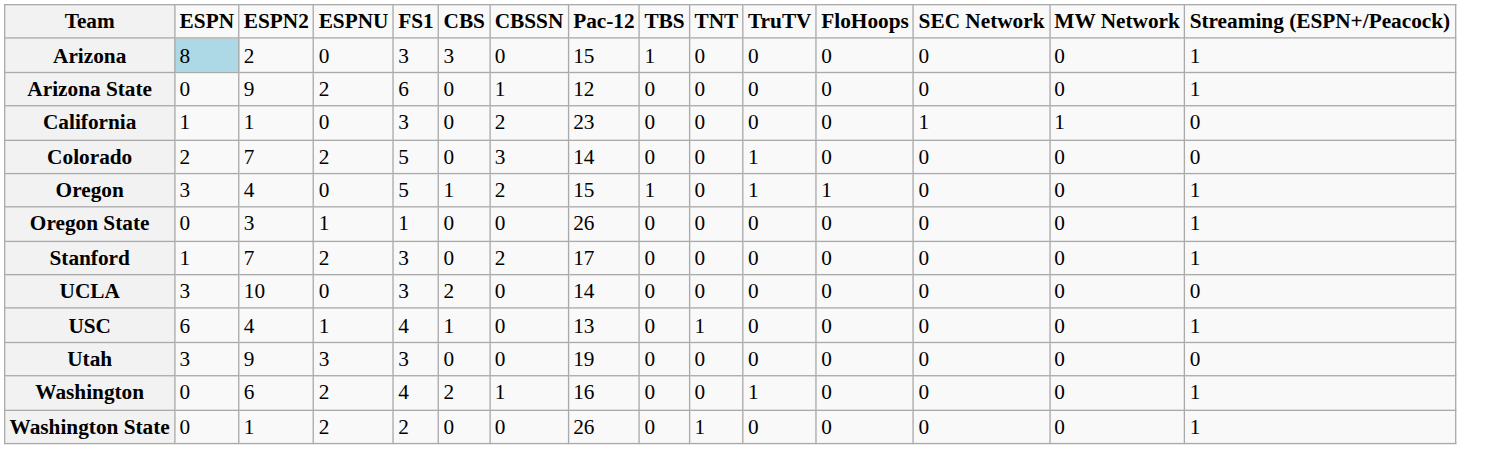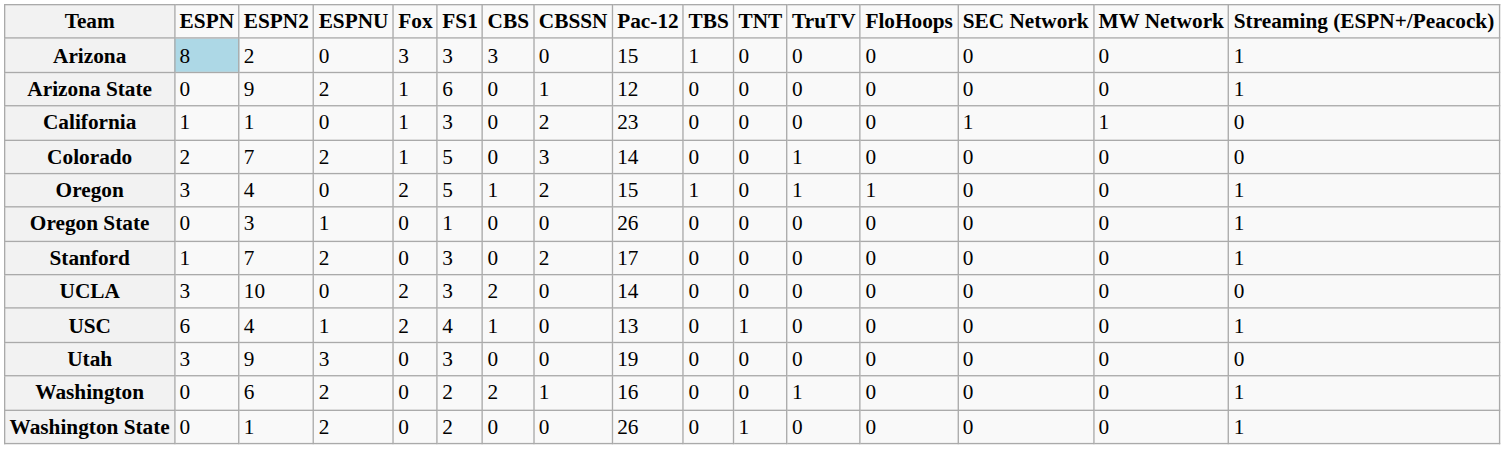 <table class="wikitable">
 <tr>
 <th>Team</th>
 <td><strong>ESPN</strong></td>
 <td><strong>ESPN2</strong></td>
 <td><strong>ESPNU</strong></td>
+<td><strong>Fox</strong></td>
 <td><strong>FS1</strong></td>
 <td><strong>CBS</strong></td>
 <td><strong>CBSSN</strong></td>
 <td><strong>Pac-12</strong></td>
 <td><strong>TBS</strong></td>
 <td><strong>TNT</strong></td>
 <td><strong>TruTV</strong></td>
 <td><strong>FloHoops</strong></td>
 <td><strong>SEC Network</strong></td>
 <td><strong>MW Network</strong></td>
 <td><strong>Streaming (ESPN+/Peacock)</strong></td>
 </tr>
 <tr>
 <th style=>Arizona</th>
 <td style="background: lightblue;">8</td>
 <td>2</td>
 <td>0</td>
 <td>3</td>
 <td>3</td>
+<td>3</td>
 <td>0</td>
 <td>15</td>
 <td>1</td>
 <td>0</td>
 <td>0</td>
 <td>0</td>
 <td>0</td>
 <td>0</td>
 <td>1</td>
 </tr>
 <tr>
 <th style=>Arizona State</th>
 <td>0</td>
 <td>9</td>
 <td>2</td>
+<td>1</td>
 <td>6</td>
 <td>0</td>
 <td>1</td>
 <td>12</td>
 <td>0</td>
 <td>0</td>
 <td>0</td>
 <td>0</td>
 <td>0</td>
 <td>0</td>
 <td>1</td>
 </tr>
 <tr>
 <th style=>California</th>
 <td>1</td>
 <td>1</td>
 <td>0</td>
+<td>1</td>
 <td>3</td>
 <td>0</td>
 <td>2</td>
 <td>23</td>
 <td>0</td>
 <td>0</td>
 <td>0</td>
 <td>0</td>
 <td>1</td>
 <td>1</td>
 <td>0</td>
 </tr>
 <tr>
 <th style=>Colorado</th>
 <td>2</td>
 <td>7</td>
 <td>2</td>
+<td>1</td>
 <td>5</td>
 <td>0</td>
 <td>3</td>
 <td>14</td>
 <td>0</td>
 <td>0</td>
 <td>1</td>
 <td>0</td>
 <td>0</td>
 <td>0</td>
 <td>0</td>
 </tr>
 <tr>
 <th style=>Oregon</th>
 <td>3</td>
 <td>4</td>
 <td>0</td>
+<td>2</td>
 <td>5</td>
 <td>1</td>
 <td>2</td>
 <td>15</td>
 <td>1</td>
 <td>0</td>
 <td>1</td>
 <td>1</td>
 <td>0</td>
 <td>0</td>
 <td>1</td>
 </tr>
 <tr>
 <th style=>Oregon State</th>
 <td>0</td>
 <td>3</td>
 <td>1</td>
+<td>0</td>
 <td>1</td>
 <td>0</td>
 <td>0</td>
 <td>26</td>
 <td>0</td>
 <td>0</td>
 <td>0</td>
 <td>0</td>
 <td>0</td>
 <td>0</td>
 <td>1</td>
 </tr>
 <tr>
 <th style=>Stanford</th>
 <td>1</td>
 <td>7</td>
 <td>2</td>
+<td>0</td>
 <td>3</td>
 <td>0</td>
 <td>2</td>
 <td>17</td>
 <td>0</td>
 <td>0</td>
 <td>0</td>
 <td>0</td>
 <td>0</td>
 <td>0</td>
 <td>1</td>
 </tr>
 <tr>
 <th style=>UCLA</th>
 <td>3</td>
 <td>10</td>
 <td>0</td>
+<td>2</td>
 <td>3</td>
 <td>2</td>
 <td>0</td>
 <td>14</td>
 <td>0</td>
 <td>0</td>
 <td>0</td>
 <td>0</td>
 <td>0</td>
 <td>0</td>
 <td>0</td>
 </tr>
 <tr>
 <th style=>USC</th>
 <td>6</td>
 <td>4</td>
 <td>1</td>
+<td>2</td>
 <td>4</td>
 <td>1</td>
 <td>0</td>
 <td>13</td>
 <td>0</td>
 <td>1</td>
 <td>0</td>
 <td>0</td>
 <td>0</td>
 <td>0</td>
 <td>1</td>
 </tr>
 <tr>
 <th style=>Utah</th>
 <td>3</td>
 <td>9</td>
 <td>3</td>
+<td>0</td>
 <td>3</td>
 <td>0</td>
 <td>0</td>
 <td>19</td>
 <td>0</td>
 <td>0</td>
 <td>0</td>
 <td>0</td>
 <td>0</td>
 <td>0</td>
 <td>0</td>
 </tr>
 <tr>
 <th style=>Washington</th>
 <td>0</td>
 <td>6</td>
 <td>2</td>
-<td>4</td>
+<td>0</td>
+<td>2</td>
 <td>2</td>
 <td>1</td>
 <td>16</td>
 <td>0</td>
 <td>0</td>
 <td>1</td>
 <td>0</td>
 <td>0</td>
 <td>0</td>
 <td>1</td>
 </tr>
 <tr>
 <th style=>Washington State</th>
 <td>0</td>
 <td>1</td>
 <td>2</td>
+<td>0</td>
 <td>2</td>
 <td>0</td>
 <td>0</td>
 <td>26</td>
 <td>0</td>
 <td>1</td>
 <td>0</td>
 <td>0</td>
 <td>0</td>
 <td>0</td>
 <td>1</td>
 </tr>
 </table>
